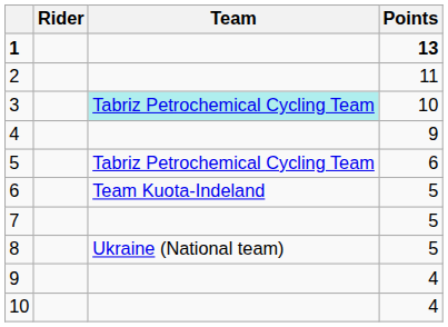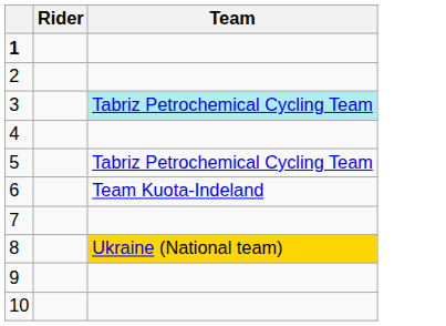 <table class="wikitable">
 <tr>
 <th></th>
 <th>Rider</th>
 <th>Team</th>
-<th>Points</th>
 </tr>
 <tr>
 <td><strong>1</strong></td>
 <td><strong></strong> </td>
 <td><strong></strong></td>
-<td style="text-align:right;"><strong>13</strong></td>
 </tr>
 <tr>
 <td>2</td>
 <td></td>
 <td></td>
-<td style="text-align:right;">11</td>
 </tr>
 <tr>
 <td>3</td>
 <td></td>
 <td style="background: paleturquoise;"><a href='#'>Tabriz Petrochemical Cycling Team</a></td>
-<td style="text-align:right;">10</td>
 </tr>
 <tr>
 <td>4</td>
 <td></td>
 <td></td>
-<td style="text-align:right;">9</td>
 </tr>
 <tr>
 <td>5</td>
 <td></td>
 <td><a href='#'>Tabriz Petrochemical Cycling Team</a></td>
-<td style="text-align:right;">6</td>
 </tr>
 <tr>
 <td>6</td>
 <td></td>
 <td><a href='#'>Team Kuota-Indeland</a></td>
-<td style="text-align:right;">5</td>
 </tr>
 <tr>
 <td>7</td>
 <td></td>
 <td></td>
-<td style="text-align:right;">5</td>
 </tr>
 <tr>
 <td>8</td>
 <td></td>
-<td><a href='#'>Ukraine</a> (National team)</td>
-<td style="text-align:right;">5</td>
+<td style="background: gold;"><a href='#'>Ukraine</a> (National team)</td>
 </tr>
 <tr>
 <td>9</td>
 <td>  </td>
 <td></td>
-<td style="text-align:right;">4</td>
 </tr>
 <tr>
 <td>10</td>
 <td></td>
 <td></td>
-<td style="text-align:right;">4</td>
 </tr>
 </table>
